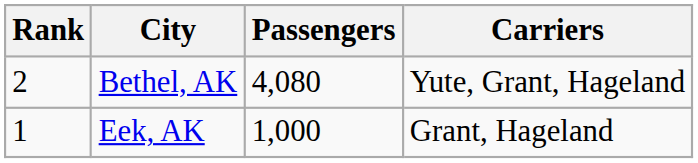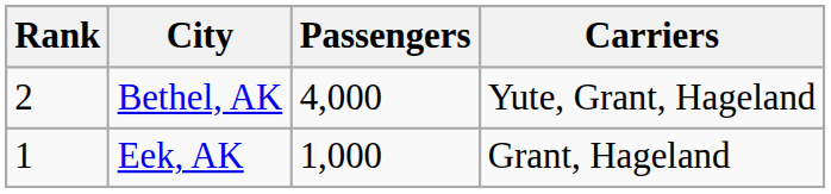 <table class="wikitable" style="font-size: 90%">
 <tr>
 <th>Rank</th>
 <th>City</th>
 <th>Passengers</th>
 <th>Carriers</th>
 </tr>
 <tr>
 <td>2</td>
 <td> <a href='#'>Bethel, AK</a></td>
-<td>4,080</td>
+<td>4,000</td>
 <td>Yute, Grant, Hageland</td>
 </tr>
 <tr>
 <td>1</td>
 <td> <a href='#'>Eek, AK</a></td>
 <td>1,000</td>
 <td>Grant, Hageland</td>
 </tr>
 </table>
